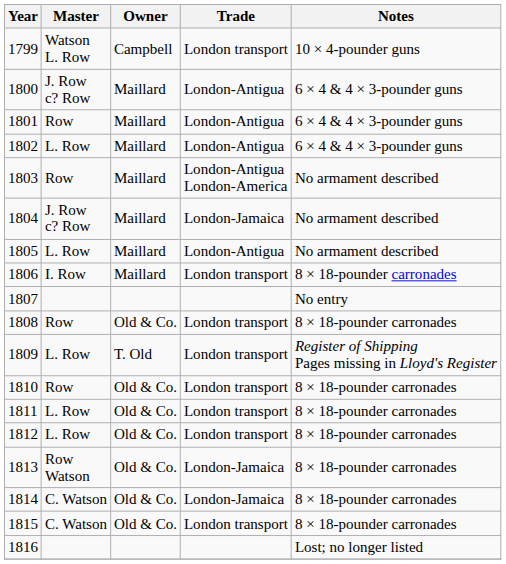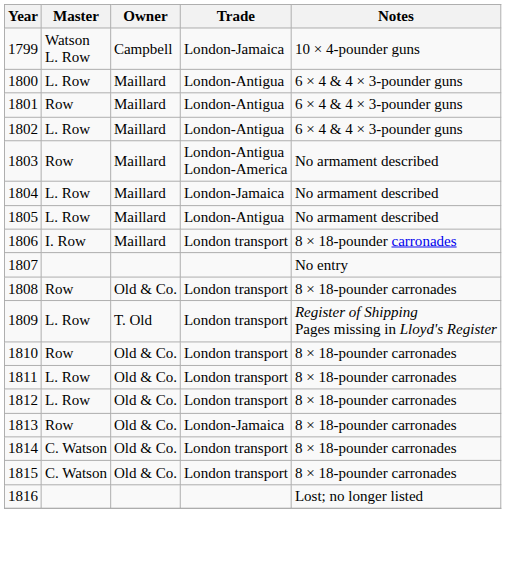 <table class="sortable wikitable">
 <tr>
 <th>Year</th>
 <th>Master</th>
 <th>Owner</th>
 <th>Trade</th>
 <th>Notes</th>
 </tr>
 <tr>
 <td>1799</td>
 <td>Watson<br> L. Row</td>
 <td>Campbell</td>
-<td>London transport</td>
+<td>London-Jamaica</td>
 <td>10 × 4-pounder guns</td>
 </tr>
 <tr>
 <td>1800</td>
-<td>J. Row<br>c? Row</td>
+<td>L. Row</td>
 <td>Maillard</td>
 <td>London-Antigua</td>
 <td>6 × 4 & 4 × 3-pounder guns</td>
 </tr>
 <tr>
 <td>1801</td>
 <td>Row</td>
 <td>Maillard</td>
 <td>London-Antigua</td>
 <td>6 × 4 & 4 × 3-pounder guns</td>
 </tr>
 <tr>
 <td>1802</td>
 <td>L. Row</td>
 <td>Maillard</td>
 <td>London-Antigua</td>
 <td>6 × 4 & 4 × 3-pounder guns</td>
 </tr>
 <tr>
 <td>1803</td>
 <td>Row</td>
 <td>Maillard</td>
 <td>London-Antigua<br>London-America</td>
 <td>No armament described</td>
 </tr>
 <tr>
 <td>1804</td>
-<td>J. Row<br>c? Row</td>
+<td>L. Row</td>
 <td>Maillard</td>
 <td>London-Jamaica</td>
 <td>No armament described</td>
 </tr>
 <tr>
 <td>1805</td>
 <td>L. Row</td>
 <td>Maillard</td>
 <td>London-Antigua</td>
 <td>No armament described</td>
 </tr>
 <tr>
 <td>1806</td>
 <td>I. Row</td>
 <td>Maillard</td>
 <td>London transport</td>
 <td>8 × 18-pounder <a href='#'>carronades</a></td>
 </tr>
 <tr>
 <td>1807</td>
 <td></td>
 <td></td>
 <td></td>
 <td>No entry</td>
 </tr>
 <tr>
 <td>1808</td>
 <td>Row</td>
 <td>Old & Co.</td>
 <td>London transport</td>
 <td>8 × 18-pounder carronades</td>
 </tr>
 <tr>
 <td>1809</td>
 <td>L. Row</td>
 <td>T. Old</td>
 <td>London transport</td>
 <td><em>Register of Shipping</em><br>Pages missing in <em>Lloyd's Register</em></td>
 </tr>
 <tr>
 <td>1810</td>
 <td>Row</td>
 <td>Old & Co.</td>
 <td>London transport</td>
 <td>8 × 18-pounder carronades</td>
 </tr>
 <tr>
 <td>1811</td>
 <td>L. Row</td>
 <td>Old & Co.</td>
 <td>London transport</td>
 <td>8 × 18-pounder carronades</td>
 </tr>
 <tr>
 <td>1812</td>
 <td>L. Row</td>
 <td>Old & Co.</td>
 <td>London transport</td>
 <td>8 × 18-pounder carronades</td>
 </tr>
 <tr>
 <td>1813</td>
-<td>Row<br>Watson</td>
+<td>Row</td>
 <td>Old & Co.</td>
 <td>London-Jamaica</td>
 <td>8 × 18-pounder carronades</td>
 </tr>
 <tr>
 <td>1814</td>
 <td>C. Watson</td>
 <td>Old & Co.</td>
-<td>London-Jamaica</td>
+<td>London transport</td>
 <td>8 × 18-pounder carronades</td>
 </tr>
 <tr>
 <td>1815</td>
 <td>C. Watson</td>
 <td>Old & Co.</td>
 <td>London transport</td>
 <td>8 × 18-pounder carronades</td>
 </tr>
 <tr>
 <td>1816</td>
 <td></td>
 <td></td>
 <td></td>
 <td>Lost; no longer listed</td>
 </tr>
 <tr>
 </tr>
 </table>
